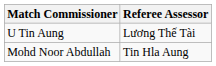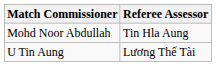 <table class="wikitable">
 <tr>
 <th>Match Commissioner</th>
 <th>Referee Assessor</th>
 </tr>
 <tr>
+<td> Mohd Noor Abdullah</td>
+<td> Tin Hla Aung</td>
+</tr>
+<tr>
 <td> U Tin Aung</td>
 <td> Lương Thế Tài</td>
 </tr>
-<tr>
-<td> Mohd Noor Abdullah</td>
-<td> Tin Hla Aung</td>
-</tr>
 </table>
